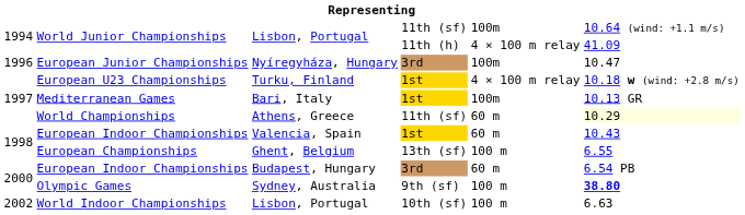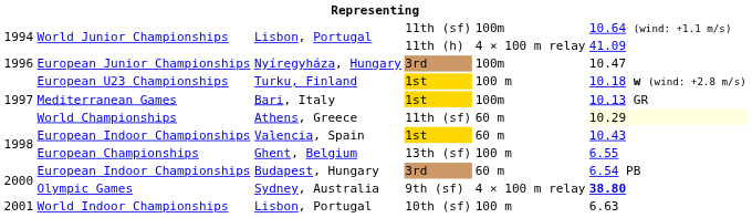 <table>
 <tr>
 <th colspan="6">Representing </th>
 </tr>
 <tr>
 <td rowspan=2>1994</td>
 <td rowspan=2><a href='#'>World Junior Championships</a></td>
 <td rowspan=2><a href='#'>Lisbon</a>, <a href='#'>Portugal</a></td>
 <td>11th (sf)</td>
 <td>100m</td>
 <td><a href='#'>10.64</a> <small>(wind: +1.1 m/s)</small></td>
 </tr>
 <tr>
 <td>11th (h)</td>
 <td>4 × 100 m relay</td>
 <td><a href='#'>41.09</a></td>
 </tr>
 <tr>
 <td>1996</td>
 <td><a href='#'>European Junior Championships</a></td>
 <td><a href='#'>Nyíregyháza</a>, <a href='#'>Hungary</a></td>
 <td bgcolor="cc9966">3rd</td>
 <td>100m</td>
 <td>10.47</td>
 </tr>
 <tr>
 <td rowspan=3>1997</td>
 <td><a href='#'>European U23 Championships</a></td>
 <td><a href='#'>Turku, Finland</a></td>
 <td bgcolor="gold">1st</td>
-<td>4 × 100 m relay</td>
+<td>100 m</td>
 <td><a href='#'>10.18</a> <strong>w</strong> <small>(wind: +2.8 m/s)</small></td>
 </tr>
 <tr>
 <td><a href='#'>Mediterranean Games</a></td>
 <td><a href='#'>Bari</a>, Italy</td>
 <td bgcolor="gold">1st</td>
 <td>100m</td>
 <td><a href='#'>10.13</a> GR</td>
 </tr>
 <tr>
 <td><a href='#'>World Championships</a></td>
 <td><a href='#'>Athens</a>, Greece</td>
 <td>11th (sf)</td>
 <td>60 m</td>
 <td style="background: lightyellow;">10.29</td>
 </tr>
 <tr>
 <td rowspan=2>1998</td>
 <td><a href='#'>European Indoor Championships</a></td>
 <td><a href='#'>Valencia</a>, Spain</td>
 <td bgcolor="gold">1st</td>
 <td>60 m</td>
 <td><a href='#'>10.43</a></td>
 </tr>
 <tr>
 <td><a href='#'>European Championships</a></td>
 <td><a href='#'>Ghent</a>, <a href='#'>Belgium</a></td>
 <td>13th (sf)</td>
 <td>100 m</td>
 <td><a href='#'>6.55</a></td>
 </tr>
 <tr>
 <td rowspan=2>2000</td>
 <td><a href='#'>European Indoor Championships</a></td>
 <td><a href='#'>Budapest</a>, Hungary</td>
 <td bgcolor="cc9966">3rd</td>
 <td>60 m</td>
 <td><a href='#'>6.54</a> PB</td>
 </tr>
 <tr>
 <td><a href='#'>Olympic Games</a></td>
 <td><a href='#'>Sydney</a>, Australia</td>
 <td>9th (sf)</td>
-<td>100 m</td>
+<td>4 × 100 m relay</td>
 <td><strong><a href='#'>38.80</a></strong></td>
 </tr>
 <tr>
-<td>2002</td>
+<td>2001</td>
 <td><a href='#'>World Indoor Championships</a></td>
 <td><a href='#'>Lisbon</a>, Portugal</td>
 <td>10th (sf)</td>
 <td>100 m</td>
 <td>6.63</td>
 </tr>
 <tr>
 </tr>
 </table>
